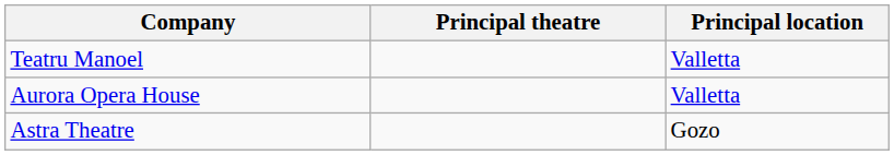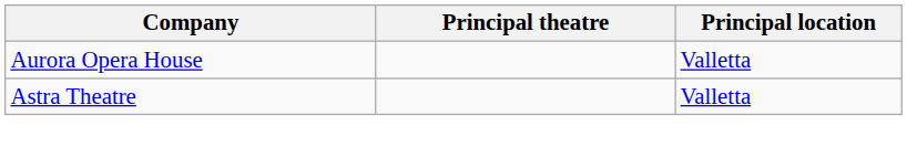 <table class="wikitable">
 <tr>
 <th width=250>Company</th>
 <th width=200>Principal theatre</th>
 <th width=150>Principal location</th>
-</tr>
-<tr>
-<td><a href='#'>Teatru Manoel</a></td>
-<td></td>
-<td><a href='#'>Valletta</a></td>
 </tr>
 <tr>
 <td><a href='#'>Aurora Opera House</a></td>
 <td></td>
 <td><a href='#'>Valletta</a></td>
 </tr>
 <tr>
 <td><a href='#'>Astra Theatre</a></td>
 <td></td>
-<td>Gozo</td>
+<td><a href='#'>Valletta</a></td>
 </tr>
 </table>
